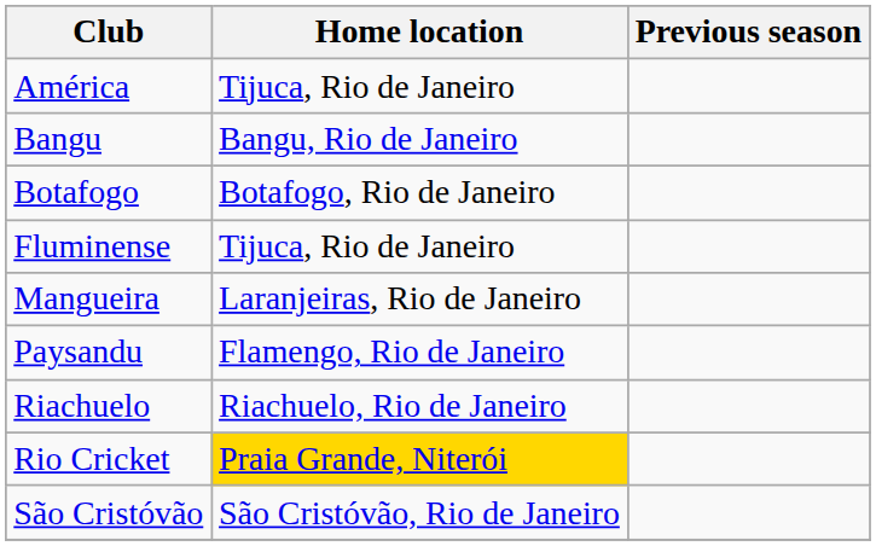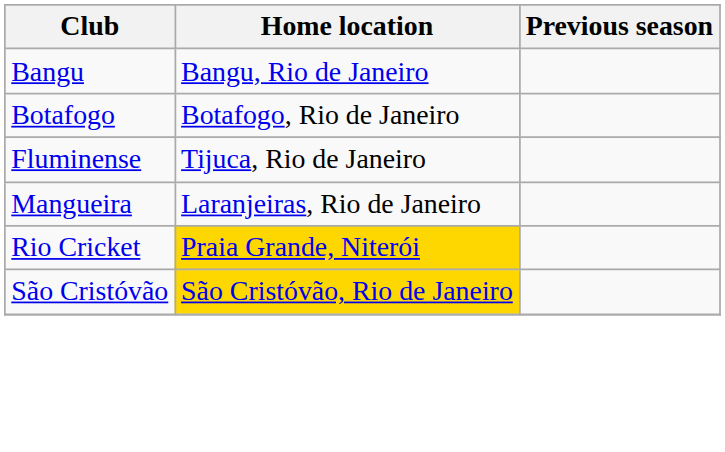 <table class="wikitable sortable">
 <tr>
 <th>Club</th>
 <th>Home location</th>
 <th>Previous season</th>
-</tr>
-<tr>
-<td><a href='#'>América</a></td>
-<td><a href='#'>Tijuca</a>, Rio de Janeiro</td>
-<td></td>
 </tr>
 <tr>
 <td><a href='#'>Bangu</a></td>
 <td><a href='#'>Bangu, Rio de Janeiro</a></td>
 <td></td>
 </tr>
 <tr>
 <td><a href='#'>Botafogo</a></td>
 <td><a href='#'>Botafogo</a>, Rio de Janeiro</td>
 <td></td>
 </tr>
 <tr>
 <td><a href='#'>Fluminense</a></td>
 <td><a href='#'>Tijuca</a>, Rio de Janeiro</td>
 <td></td>
 </tr>
 <tr>
 <td><a href='#'>Mangueira</a></td>
 <td><a href='#'>Laranjeiras</a>, Rio de Janeiro</td>
 <td></td>
 </tr>
 <tr>
-<td><a href='#'>Paysandu</a></td>
-<td><a href='#'>Flamengo, Rio de Janeiro</a></td>
-<td></td>
-</tr>
-<tr>
-<td><a href='#'>Riachuelo</a></td>
-<td><a href='#'>Riachuelo, Rio de Janeiro</a></td>
-<td></td>
-</tr>
-<tr>
 <td><a href='#'>Rio Cricket</a></td>
 <td style="background: gold;"><a href='#'>Praia Grande, Niterói</a></td>
 <td></td>
 </tr>
 <tr>
 <td><a href='#'>São Cristóvão</a></td>
-<td><a href='#'>São Cristóvão, Rio de Janeiro</a></td>
+<td style="background: gold;"><a href='#'>São Cristóvão, Rio de Janeiro</a></td>
 <td></td>
 </tr>
 <tr>
 </tr>
 </table>
